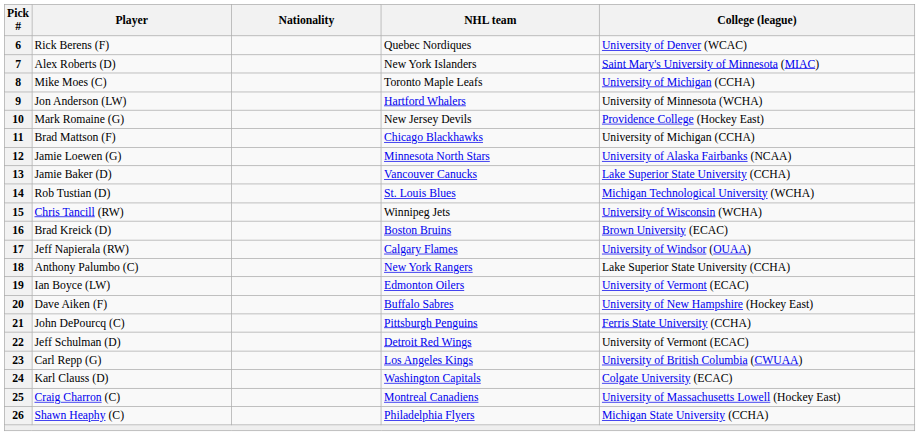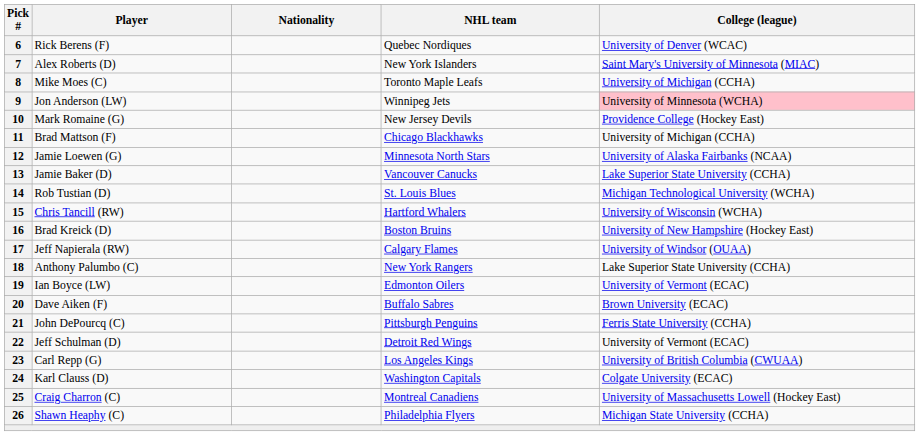 <table class="wikitable">
 <tr>
 <th bgcolor="#DDDDFF" width="2.75%">Pick #</th>
 <th bgcolor="#DDDDFF" width="22.0%">Player</th>
 <th bgcolor="#DDDDFF" width="16.5%">Nationality</th>
 <th bgcolor="#DDDDFF" width="24.0%">NHL team</th>
 <th bgcolor="#DDDDFF" width="100.0%">College (league)</th>
 </tr>
 <tr>
 <th>6</th>
 <td>Rick Berens (F)</td>
 <td></td>
 <td>Quebec Nordiques</td>
 <td><a href='#'>University of Denver</a> (WCAC)</td>
 </tr>
 <tr>
 <th>7</th>
 <td>Alex Roberts (D)</td>
 <td></td>
 <td>New York Islanders</td>
 <td><a href='#'>Saint Mary's University of Minnesota</a> (<a href='#'>MIAC</a>)</td>
 </tr>
 <tr>
 <th>8</th>
 <td>Mike Moes (C)</td>
 <td></td>
 <td>Toronto Maple Leafs</td>
 <td><a href='#'>University of Michigan</a> (CCHA)</td>
 </tr>
 <tr>
 <th>9</th>
 <td>Jon Anderson (LW)</td>
 <td></td>
-<td><a href='#'>Hartford Whalers</a></td>
-<td>University of Minnesota (WCHA)</td>
+<td>Winnipeg Jets</td>
+<td style="background: pink;">University of Minnesota (WCHA)</td>
 </tr>
 <tr>
 <th>10</th>
 <td>Mark Romaine (G)</td>
 <td></td>
 <td>New Jersey Devils</td>
 <td><a href='#'>Providence College</a> (Hockey East)</td>
 </tr>
 <tr>
 <th>11</th>
 <td>Brad Mattson (F)</td>
 <td></td>
 <td><a href='#'>Chicago Blackhawks</a></td>
 <td>University of Michigan (CCHA)</td>
 </tr>
 <tr>
 <th>12</th>
 <td>Jamie Loewen (G)</td>
 <td></td>
 <td><a href='#'>Minnesota North Stars</a></td>
 <td><a href='#'>University of Alaska Fairbanks</a> (NCAA)</td>
 </tr>
 <tr>
 <th>13</th>
 <td>Jamie Baker (D)</td>
 <td></td>
 <td><a href='#'>Vancouver Canucks</a></td>
 <td><a href='#'>Lake Superior State University</a> (CCHA)</td>
 </tr>
 <tr>
 <th>14</th>
 <td>Rob Tustian (D)</td>
 <td></td>
 <td><a href='#'>St. Louis Blues</a></td>
 <td><a href='#'>Michigan Technological University</a> (WCHA)</td>
 </tr>
 <tr>
 <th>15</th>
 <td><a href='#'>Chris Tancill</a> (RW)</td>
 <td></td>
-<td>Winnipeg Jets</td>
+<td><a href='#'>Hartford Whalers</a></td>
 <td><a href='#'>University of Wisconsin</a> (WCHA)</td>
 </tr>
 <tr>
 <th>16</th>
 <td>Brad Kreick (D)</td>
 <td></td>
 <td><a href='#'>Boston Bruins</a></td>
-<td><a href='#'>Brown University</a> (ECAC)</td>
+<td><a href='#'>University of New Hampshire</a> (Hockey East)</td>
 </tr>
 <tr>
 <th>17</th>
 <td>Jeff Napierala (RW)</td>
 <td></td>
 <td><a href='#'>Calgary Flames</a></td>
 <td><a href='#'>University of Windsor</a> (<a href='#'>OUAA</a>)</td>
 </tr>
 <tr>
 <th>18</th>
 <td>Anthony Palumbo (C)</td>
 <td></td>
 <td><a href='#'>New York Rangers</a></td>
 <td>Lake Superior State University (CCHA)</td>
 </tr>
 <tr>
 <th>19</th>
 <td>Ian Boyce (LW)</td>
 <td></td>
 <td><a href='#'>Edmonton Oilers</a></td>
 <td><a href='#'>University of Vermont</a> (ECAC)</td>
 </tr>
 <tr>
 <th>20</th>
 <td>Dave Aiken (F)</td>
 <td></td>
 <td><a href='#'>Buffalo Sabres</a></td>
-<td><a href='#'>University of New Hampshire</a> (Hockey East)</td>
+<td><a href='#'>Brown University</a> (ECAC)</td>
 </tr>
 <tr>
 <th>21</th>
 <td>John DePourcq (C)</td>
 <td></td>
 <td><a href='#'>Pittsburgh Penguins</a></td>
 <td><a href='#'>Ferris State University</a> (CCHA)</td>
 </tr>
 <tr>
 <th>22</th>
 <td>Jeff Schulman (D)</td>
 <td></td>
 <td><a href='#'>Detroit Red Wings</a></td>
 <td>University of Vermont (ECAC)</td>
 </tr>
 <tr>
 <th>23</th>
 <td>Carl Repp (G)</td>
 <td></td>
 <td><a href='#'>Los Angeles Kings</a></td>
 <td><a href='#'>University of British Columbia</a> (<a href='#'>CWUAA</a>)</td>
 </tr>
 <tr>
 <th>24</th>
 <td>Karl Clauss (D)</td>
 <td></td>
 <td><a href='#'>Washington Capitals</a></td>
 <td><a href='#'>Colgate University</a> (ECAC)</td>
 </tr>
 <tr>
 <th>25</th>
 <td><a href='#'>Craig Charron</a> (C)</td>
 <td></td>
 <td><a href='#'>Montreal Canadiens</a></td>
 <td><a href='#'>University of Massachusetts Lowell</a> (Hockey East)</td>
 </tr>
 <tr>
 <th>26</th>
 <td><a href='#'>Shawn Heaphy</a> (C)</td>
 <td></td>
 <td><a href='#'>Philadelphia Flyers</a></td>
 <td><a href='#'>Michigan State University</a> (CCHA)</td>
 </tr>
 <tr>
 <td align=center colspan="5" bgcolor="#efefef"></td>
 </tr>
 </table>
